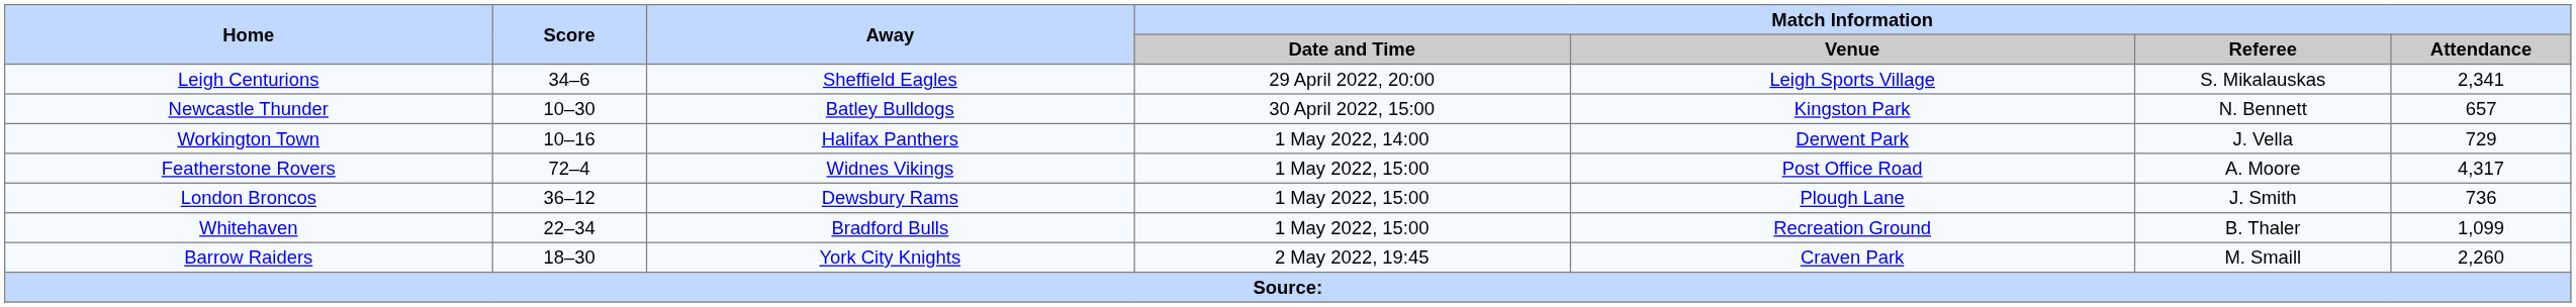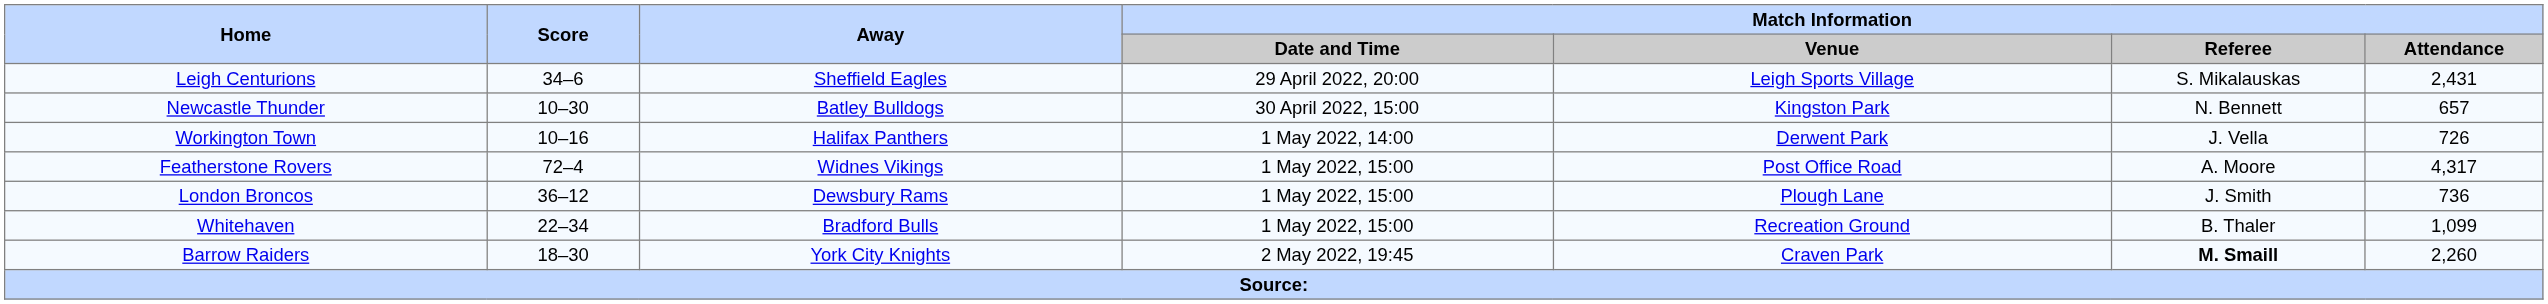 <table border=1 style="border-collapse:collapse; font-size:90%; text-align:center;" cellpadding=3 cellspacing=0 width=100%>
 <tr style="background:#c1d8ff;">
 <th scope="col" rowspan=2 width=19%>Home</th>
 <th scope="col" rowspan=2 width=6%>Score</th>
 <th scope="col" rowspan=2 width=19%>Away</th>
 <th colspan=4>Match Information</th>
 </tr>
 <tr style="background:#cccccc;">
 <th scope="col" width=17%>Date and Time</th>
 <th scope="col" width=22%>Venue</th>
 <th scope="col" width=10%>Referee</th>
 <th scope="col" width=7%>Attendance</th>
 </tr>
 <tr style="background:#f5faff;">
 <td> <a href='#'>Leigh Centurions</a></td>
 <td>34–6</td>
 <td> <a href='#'>Sheffield Eagles</a></td>
 <td>29 April 2022, 20:00</td>
 <td><a href='#'>Leigh Sports Village</a></td>
 <td>S. Mikalauskas</td>
-<td>2,341</td>
+<td>2,431</td>
 </tr>
 <tr style="background:#f5faff;">
 <td> <a href='#'>Newcastle Thunder</a></td>
 <td>10–30</td>
 <td> <a href='#'>Batley Bulldogs</a></td>
 <td>30 April 2022, 15:00</td>
 <td><a href='#'>Kingston Park</a></td>
 <td>N. Bennett</td>
 <td>657</td>
 </tr>
 <tr style="background:#f5faff;">
 <td> <a href='#'>Workington Town</a></td>
 <td>10–16</td>
 <td> <a href='#'>Halifax Panthers</a></td>
 <td>1 May 2022, 14:00</td>
 <td><a href='#'>Derwent Park</a></td>
 <td>J. Vella</td>
-<td>729</td>
+<td>726</td>
 </tr>
 <tr style="background:#f5faff;">
 <td> <a href='#'>Featherstone Rovers</a></td>
 <td>72–4</td>
 <td> <a href='#'>Widnes Vikings</a></td>
 <td>1 May 2022, 15:00</td>
 <td><a href='#'>Post Office Road</a></td>
 <td>A. Moore</td>
 <td>4,317</td>
 </tr>
 <tr style="background:#f5faff;">
 <td> <a href='#'>London Broncos</a></td>
 <td>36–12</td>
 <td> <a href='#'>Dewsbury Rams</a></td>
 <td>1 May 2022, 15:00</td>
 <td><a href='#'>Plough Lane</a></td>
 <td>J. Smith</td>
 <td>736</td>
 </tr>
 <tr style="background:#f5faff;">
 <td> <a href='#'>Whitehaven</a></td>
 <td>22–34</td>
 <td> <a href='#'>Bradford Bulls</a></td>
 <td>1 May 2022, 15:00</td>
 <td><a href='#'>Recreation Ground</a></td>
 <td>B. Thaler</td>
 <td>1,099</td>
 </tr>
 <tr style="background:#f5faff;">
 <td> <a href='#'>Barrow Raiders</a></td>
 <td>18–30</td>
 <td> <a href='#'>York City Knights</a></td>
 <td>2 May 2022, 19:45</td>
 <td><a href='#'>Craven Park</a></td>
-<td>M. Smaill</td>
+<td><strong>M. Smaill</strong></td>
 <td>2,260</td>
 </tr>
 <tr style="background:#c1d8ff;">
 <th colspan=7>Source:</th>
 </tr>
 </table>
